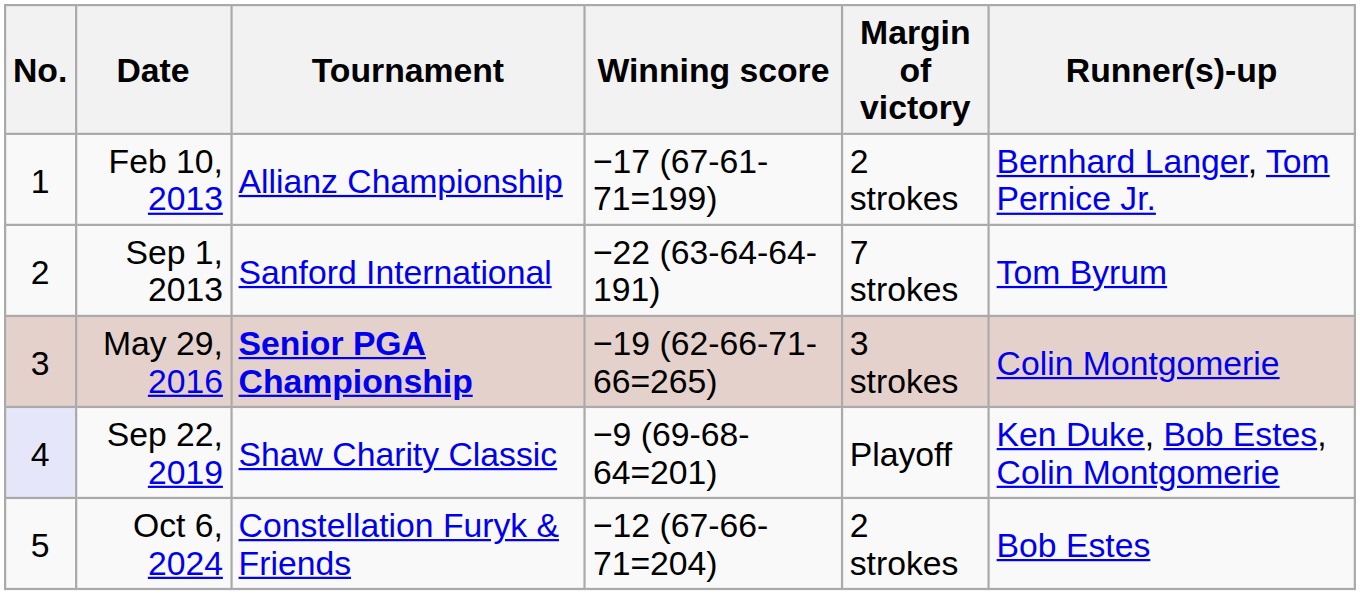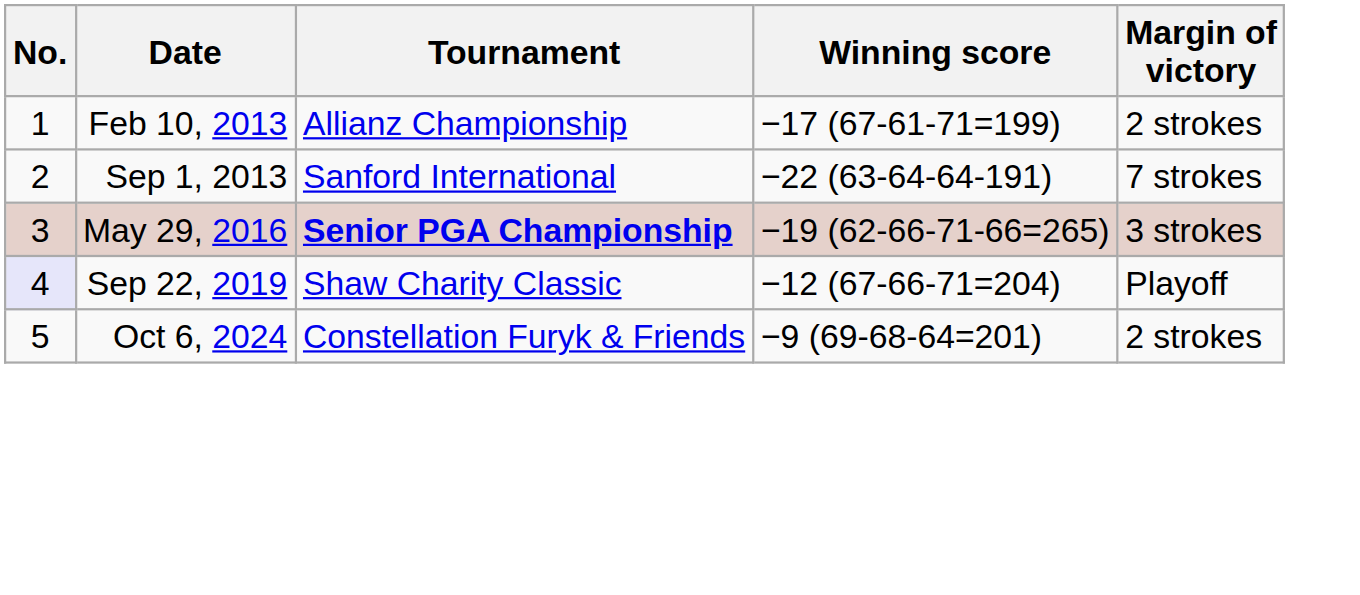 <table class="wikitable" style="font-size:95%;">
 <tr>
 <th>No.</th>
 <th>Date</th>
 <th>Tournament</th>
 <th>Winning score</th>
 <th>Margin of<br>victory</th>
-<th>Runner(s)-up</th>
 </tr>
 <tr>
 <td align=center>1</td>
 <td align=right>Feb 10, <a href='#'>2013</a></td>
 <td><a href='#'>Allianz Championship</a></td>
 <td>−17 (67-61-71=199)</td>
 <td>2 strokes</td>
-<td> <a href='#'>Bernhard Langer</a>,  <a href='#'>Tom Pernice Jr.</a></td>
 </tr>
 <tr>
 <td align=center>2</td>
 <td align=right>Sep 1, 2013</td>
 <td><a href='#'>Sanford International</a></td>
 <td>−22 (63-64-64-191)</td>
 <td>7 strokes</td>
-<td> <a href='#'>Tom Byrum</a></td>
 </tr>
 <tr style="background:#e5d1cb;">
 <td align=center>3</td>
 <td align=right>May 29, <a href='#'>2016</a></td>
 <td><strong><a href='#'>Senior PGA Championship</a></strong></td>
 <td>−19 (62-66-71-66=265)</td>
 <td>3 strokes</td>
-<td> <a href='#'>Colin Montgomerie</a></td>
 </tr>
 <tr>
 <td align=center style="background: lavender;">4</td>
 <td align=right>Sep 22, <a href='#'>2019</a></td>
 <td><a href='#'>Shaw Charity Classic</a></td>
-<td>−9 (69-68-64=201)</td>
+<td>−12 (67-66-71=204)</td>
 <td>Playoff</td>
-<td> <a href='#'>Ken Duke</a>,  <a href='#'>Bob Estes</a>,<br> <a href='#'>Colin Montgomerie</a></td>
 </tr>
 <tr>
 <td align=center>5</td>
 <td align=right>Oct 6, <a href='#'>2024</a></td>
 <td><a href='#'>Constellation Furyk & Friends</a></td>
-<td>−12 (67-66-71=204)</td>
+<td>−9 (69-68-64=201)</td>
 <td>2 strokes</td>
-<td> <a href='#'>Bob Estes</a></td>
 </tr>
 </table>
